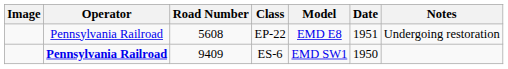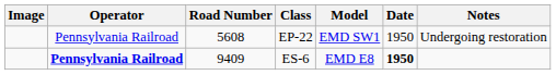 <table class="wikitable" style=text-align:center>
 <tr>
 <th>Image</th>
 <th>Operator</th>
 <th>Road Number</th>
 <th>Class</th>
 <th>Model</th>
 <th>Date</th>
 <th>Notes</th>
 </tr>
 <tr>
 <td></td>
 <td><a href='#'>Pennsylvania Railroad</a></td>
 <td>5608</td>
 <td>EP-22</td>
-<td><a href='#'>EMD E8</a></td>
-<td>1951</td>
+<td><a href='#'>EMD SW1</a></td>
+<td>1950</td>
 <td align=left>Undergoing restoration</td>
 </tr>
 <tr>
 <td></td>
 <td><strong><a href='#'>Pennsylvania Railroad</a></strong></td>
 <td>9409</td>
 <td>ES-6</td>
-<td><a href='#'>EMD SW1</a></td>
-<td>1950</td>
+<td><a href='#'>EMD E8</a></td>
+<td><strong>1950</strong></td>
 <td align=left></td>
 </tr>
 </table>
